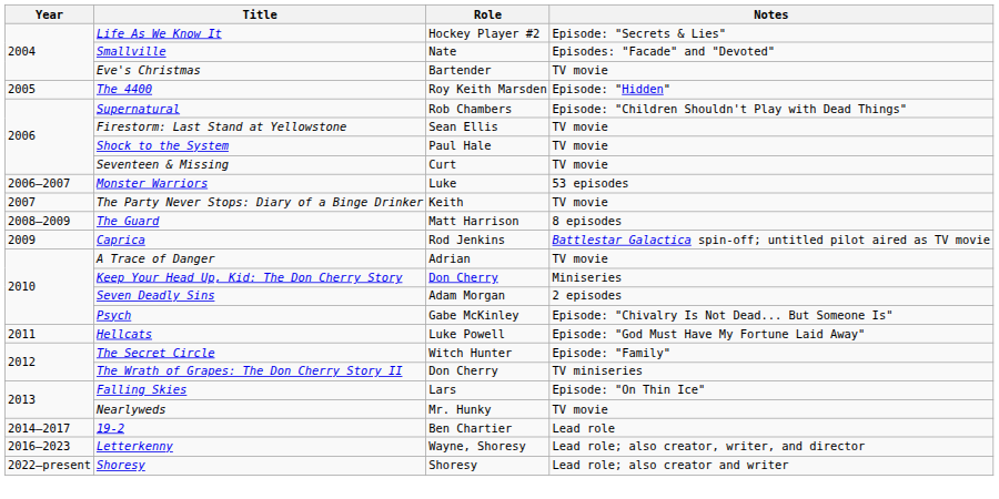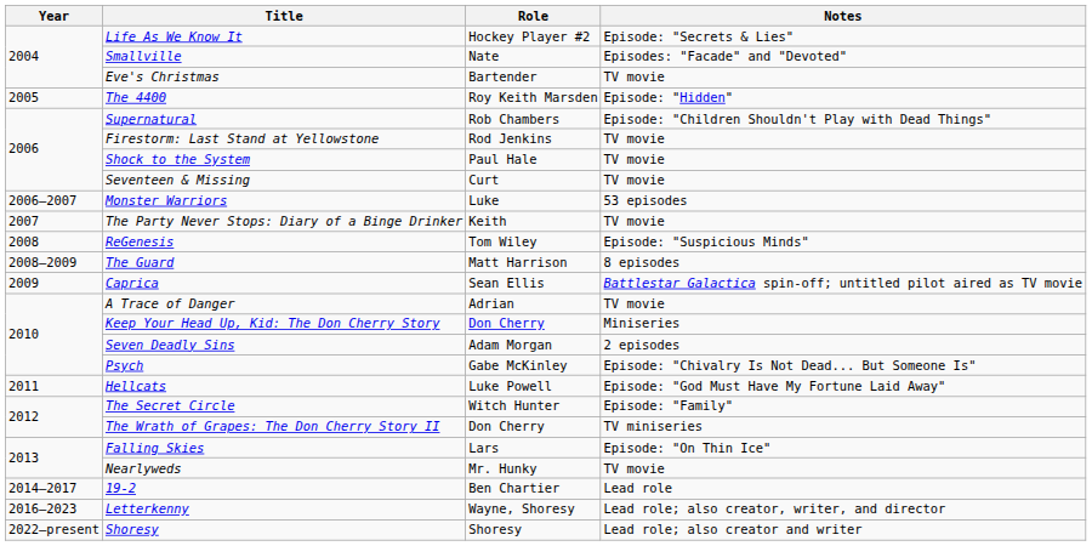 <table class="wikitable sortable">
 <tr>
 <th>Year</th>
 <th>Title</th>
 <th>Role</th>
 <th class="unsortable">Notes</th>
 </tr>
 <tr>
 <td rowspan="3">2004</td>
 <td><em><a href='#'>Life As We Know It</a></em></td>
 <td>Hockey Player #2</td>
 <td>Episode: "Secrets & Lies"</td>
 </tr>
 <tr>
 <td><em><a href='#'>Smallville</a></em></td>
 <td>Nate</td>
 <td>Episodes: "Facade" and "Devoted"</td>
 </tr>
 <tr>
 <td><em>Eve's Christmas</em></td>
 <td>Bartender</td>
 <td>TV movie</td>
 </tr>
 <tr>
 <td>2005</td>
 <td data-sort-value="4400, The"><em><a href='#'>The 4400</a></em></td>
 <td>Roy Keith Marsden</td>
 <td>Episode: "<a href='#'>Hidden</a>"</td>
 </tr>
 <tr>
 <td rowspan="4">2006</td>
 <td><em><a href='#'>Supernatural</a></em></td>
 <td>Rob Chambers</td>
 <td>Episode: "Children Shouldn't Play with Dead Things"</td>
 </tr>
 <tr>
 <td><em>Firestorm: Last Stand at Yellowstone</em></td>
-<td>Sean Ellis</td>
+<td>Rod Jenkins</td>
 <td>TV movie</td>
 </tr>
 <tr>
 <td><em><a href='#'>Shock to the System</a></em></td>
 <td>Paul Hale</td>
 <td>TV movie</td>
 </tr>
 <tr>
 <td><em>Seventeen & Missing</em></td>
 <td>Curt</td>
 <td>TV movie</td>
 </tr>
 <tr>
 <td>2006–2007</td>
 <td><em><a href='#'>Monster Warriors</a></em></td>
 <td>Luke</td>
 <td>53 episodes</td>
 </tr>
 <tr>
 <td>2007</td>
 <td data-sort-value="Party Never Stops: Diary of a Binge Drinker, The"><em>The Party Never Stops: Diary of a Binge Drinker</em></td>
 <td>Keith</td>
 <td>TV movie</td>
 </tr>
 <tr>
+<td>2008</td>
+<td><em><a href='#'>ReGenesis</a></em></td>
+<td>Tom Wiley</td>
+<td>Episode: "Suspicious Minds"</td>
+</tr>
+<tr>
 <td>2008–2009</td>
 <td data-sort-value="Guard, The"><em><a href='#'>The Guard</a></em></td>
 <td>Matt Harrison</td>
 <td>8 episodes</td>
 </tr>
 <tr>
 <td>2009</td>
 <td><em><a href='#'>Caprica</a></em></td>
-<td>Rod Jenkins</td>
+<td>Sean Ellis</td>
 <td><em><a href='#'>Battlestar Galactica</a></em> spin-off; untitled pilot aired as TV movie</td>
 </tr>
 <tr>
 <td rowspan="4">2010</td>
 <td data-sort-value="Trace of Danger, A"><em>A Trace of Danger</em></td>
 <td>Adrian</td>
 <td>TV movie</td>
 </tr>
 <tr>
 <td><em><a href='#'>Keep Your Head Up, Kid: The Don Cherry Story</a></em></td>
 <td><a href='#'>Don Cherry</a></td>
 <td>Miniseries</td>
 </tr>
 <tr>
 <td><em><a href='#'>Seven Deadly Sins</a></em></td>
 <td>Adam Morgan</td>
 <td>2 episodes</td>
 </tr>
 <tr>
 <td><em><a href='#'>Psych</a></em></td>
 <td>Gabe McKinley</td>
 <td>Episode: "Chivalry Is Not Dead... But Someone Is"</td>
 </tr>
 <tr>
 <td>2011</td>
 <td><em><a href='#'>Hellcats</a></em></td>
 <td>Luke Powell</td>
 <td>Episode: "God Must Have My Fortune Laid Away"</td>
 </tr>
 <tr>
 <td rowspan="2">2012</td>
 <td data-sort-value="Secret Circle, The"><em><a href='#'>The Secret Circle</a></em></td>
 <td>Witch Hunter</td>
 <td>Episode: "Family"</td>
 </tr>
 <tr>
 <td data-sort-value="Wrath of Grapes: The Don Cherry Story II, The"><em><a href='#'>The Wrath of Grapes: The Don Cherry Story II</a></em></td>
 <td>Don Cherry</td>
 <td>TV miniseries</td>
 </tr>
 <tr>
 <td rowspan="2">2013</td>
 <td><em><a href='#'>Falling Skies</a></em></td>
 <td>Lars</td>
 <td>Episode: "On Thin Ice"</td>
 </tr>
 <tr>
 <td><em>Nearlyweds</em></td>
 <td>Mr. Hunky</td>
 <td>TV movie</td>
 </tr>
 <tr>
 <td>2014–2017</td>
 <td><em><a href='#'>19-2</a></em></td>
 <td>Ben Chartier</td>
 <td>Lead role</td>
 </tr>
 <tr>
 <td>2016–2023</td>
 <td><em><a href='#'>Letterkenny</a></em></td>
 <td>Wayne, Shoresy</td>
 <td>Lead role; also creator, writer, and director</td>
 </tr>
 <tr>
 <td>2022–present</td>
 <td><em><a href='#'>Shoresy</a></em></td>
 <td>Shoresy</td>
 <td>Lead role; also creator and writer</td>
 </tr>
 </table>
